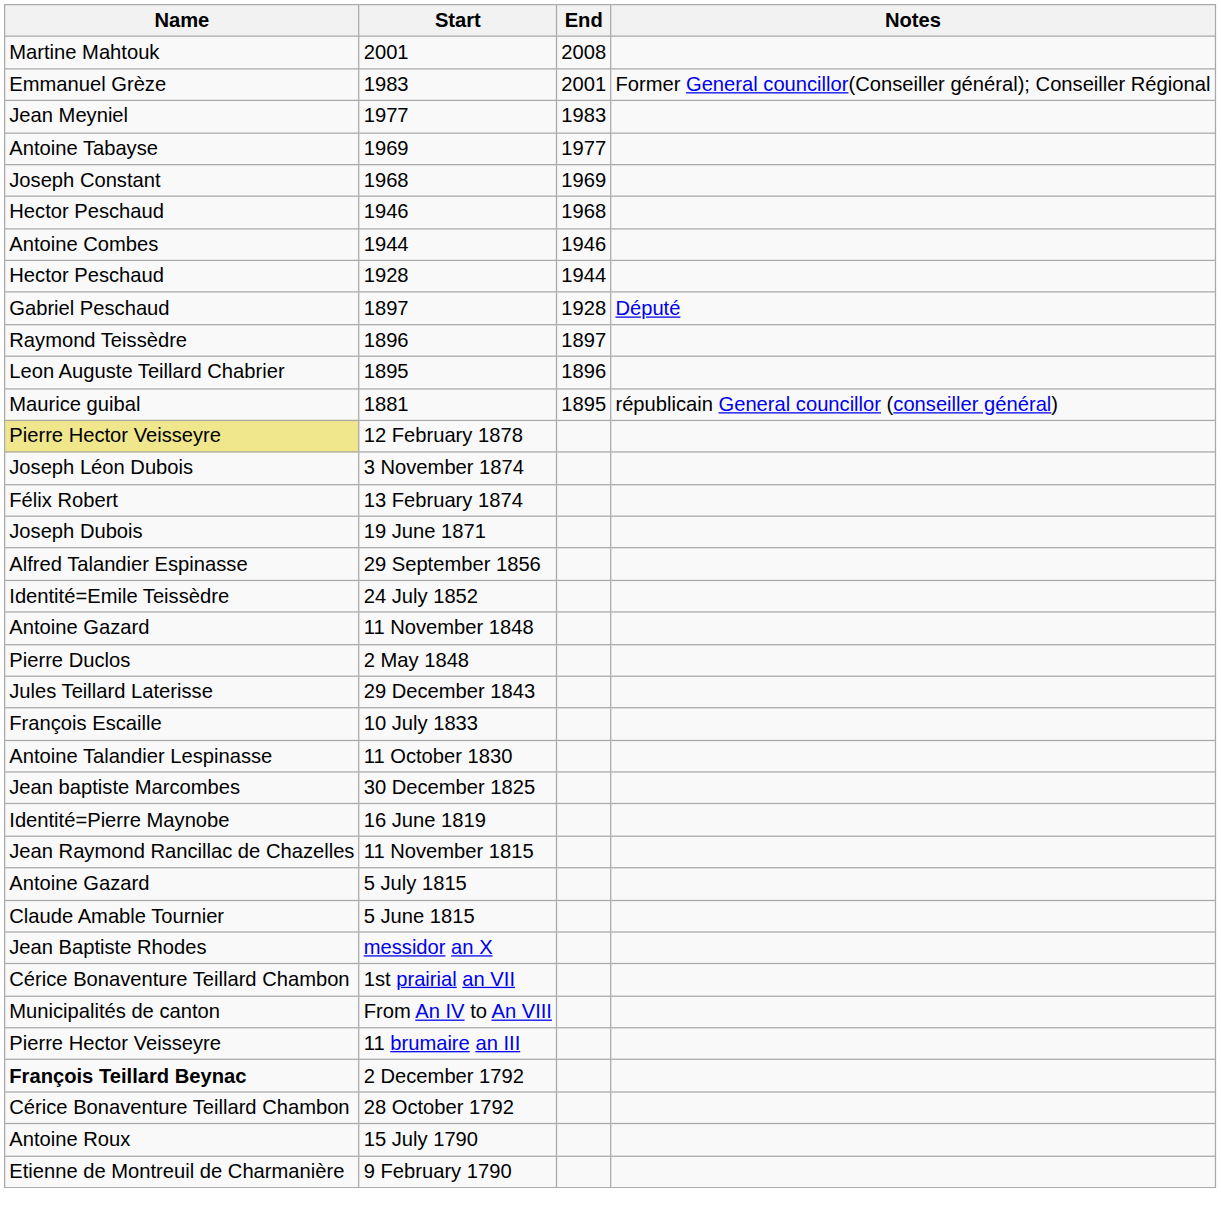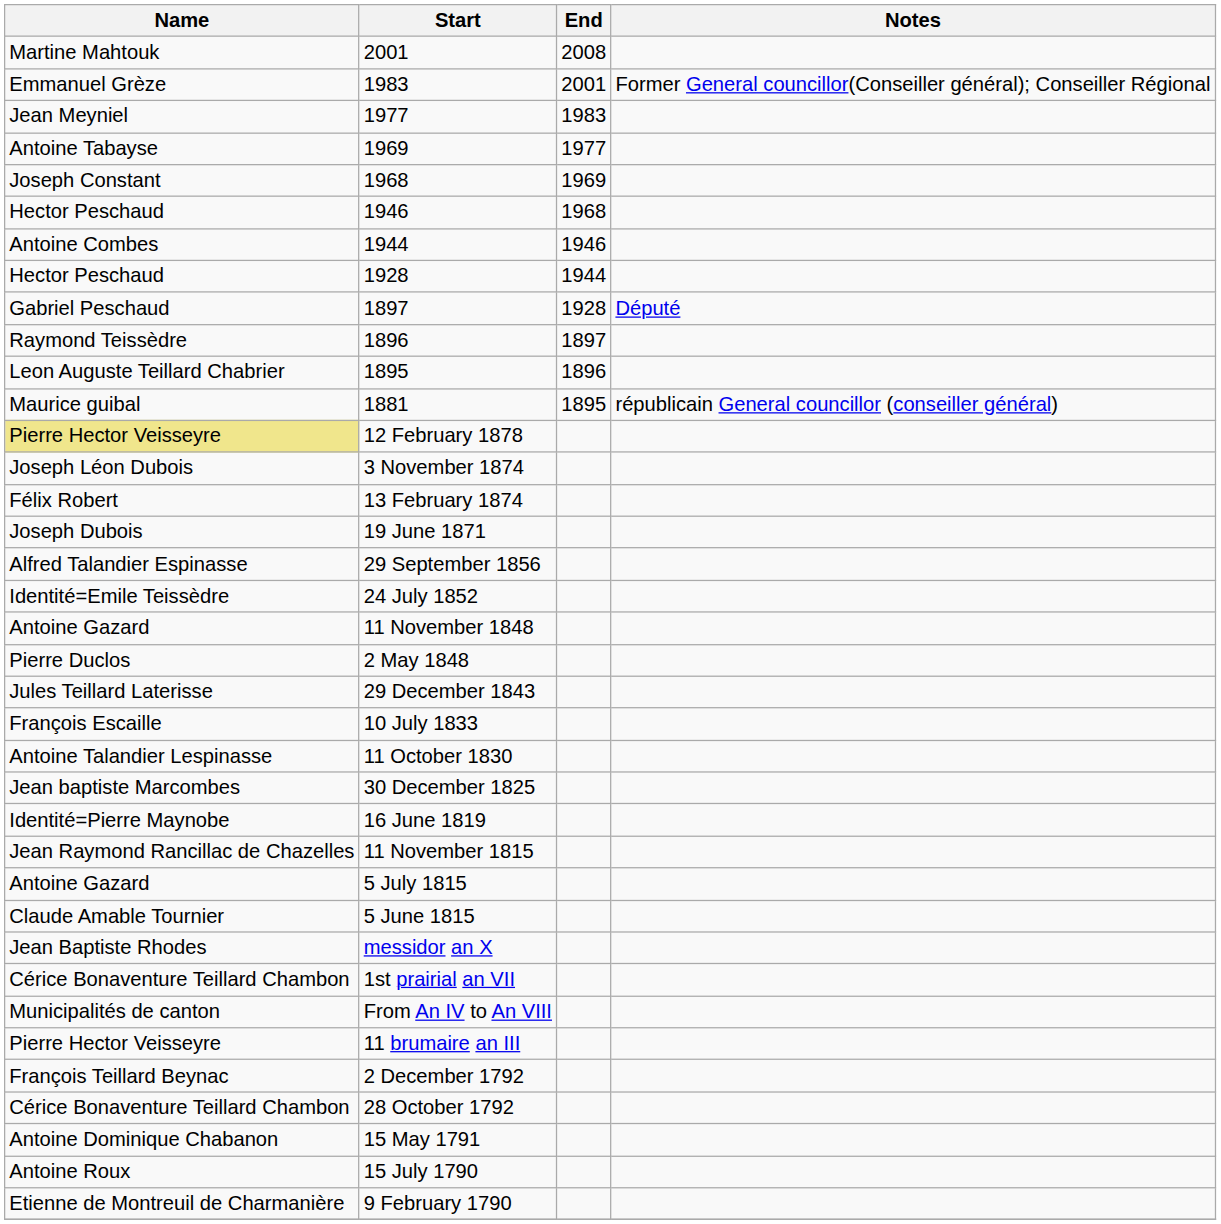 <table class="wikitable">
 <tr>
 <th>Name</th>
 <th>Start</th>
 <th>End</th>
 <th>Notes</th>
 </tr>
 <tr>
 <td>Martine Mahtouk</td>
 <td>2001</td>
 <td>2008</td>
 <td></td>
 </tr>
 <tr>
 <td>Emmanuel Grèze</td>
 <td>1983</td>
 <td>2001</td>
 <td>Former <a href='#'>General councillor</a>(Conseiller général); Conseiller Régional</td>
 </tr>
 <tr>
 <td>Jean Meyniel</td>
 <td>1977</td>
 <td>1983</td>
 <td></td>
 </tr>
 <tr>
 <td>Antoine Tabayse</td>
 <td>1969</td>
 <td>1977</td>
 <td></td>
 </tr>
 <tr>
 <td>Joseph Constant</td>
 <td>1968</td>
 <td>1969</td>
 <td></td>
 </tr>
 <tr>
 <td>Hector Peschaud</td>
 <td>1946</td>
 <td>1968</td>
 <td></td>
 </tr>
 <tr>
 <td>Antoine Combes</td>
 <td>1944</td>
 <td>1946</td>
 <td></td>
 </tr>
 <tr>
 <td>Hector Peschaud</td>
 <td>1928</td>
 <td>1944</td>
 <td></td>
 </tr>
 <tr>
 <td>Gabriel Peschaud</td>
 <td>1897</td>
 <td>1928</td>
 <td><a href='#'>Député</a></td>
 </tr>
 <tr>
 <td>Raymond Teissèdre</td>
 <td>1896</td>
 <td>1897</td>
 <td></td>
 </tr>
 <tr>
 <td>Leon Auguste Teillard Chabrier</td>
 <td>1895</td>
 <td>1896</td>
 <td></td>
 </tr>
 <tr>
 <td>Maurice guibal</td>
 <td>1881</td>
 <td>1895</td>
 <td>républicain   <a href='#'>General councillor</a> (<a href='#'>conseiller général</a>)</td>
 </tr>
 <tr>
 <td style="background: khaki;">Pierre Hector Veisseyre</td>
 <td>12 February 1878</td>
 <td></td>
 <td></td>
 </tr>
 <tr>
 <td>Joseph Léon Dubois</td>
 <td>3 November 1874</td>
 <td></td>
 <td></td>
 </tr>
 <tr>
 <td>Félix Robert</td>
 <td>13 February 1874</td>
 <td></td>
 <td></td>
 </tr>
 <tr>
 <td>Joseph Dubois</td>
 <td>19 June 1871</td>
 <td></td>
 <td></td>
 </tr>
 <tr>
 <td>Alfred Talandier Espinasse</td>
 <td>29 September 1856</td>
 <td></td>
 <td></td>
 </tr>
 <tr>
 <td>Identité=Emile Teissèdre</td>
 <td>24 July 1852</td>
 <td></td>
 <td></td>
 </tr>
 <tr>
 <td>Antoine Gazard</td>
 <td>11 November 1848</td>
 <td></td>
 <td></td>
 </tr>
 <tr>
 <td>Pierre Duclos</td>
 <td>2 May 1848</td>
 <td></td>
 <td></td>
 </tr>
 <tr>
 <td>Jules Teillard Laterisse</td>
 <td>29 December 1843</td>
 <td></td>
 <td></td>
 </tr>
 <tr>
 <td>François Escaille</td>
 <td>10 July 1833</td>
 <td></td>
 <td></td>
 </tr>
 <tr>
 <td>Antoine Talandier Lespinasse</td>
 <td>11 October 1830</td>
 <td></td>
 <td></td>
 </tr>
 <tr>
 <td>Jean baptiste Marcombes</td>
 <td>30 December 1825</td>
 <td></td>
 <td></td>
 </tr>
 <tr>
 <td>Identité=Pierre Maynobe</td>
 <td>16 June 1819</td>
 <td></td>
 <td></td>
 </tr>
 <tr>
 <td>Jean Raymond Rancillac de Chazelles</td>
 <td>11 November 1815</td>
 <td></td>
 <td></td>
 </tr>
 <tr>
 <td>Antoine Gazard</td>
 <td>5 July 1815</td>
 <td></td>
 <td></td>
 </tr>
 <tr>
 <td>Claude Amable Tournier</td>
 <td>5 June 1815</td>
 <td></td>
 <td></td>
 </tr>
 <tr>
 <td>Jean Baptiste Rhodes</td>
 <td><a href='#'>messidor</a> <a href='#'>an X</a></td>
 <td></td>
 <td></td>
 </tr>
 <tr>
 <td>Cérice Bonaventure Teillard Chambon</td>
 <td>1st <a href='#'>prairial</a> <a href='#'>an VII</a></td>
 <td></td>
 <td></td>
 </tr>
 <tr>
 <td>Municipalités de canton</td>
 <td>From <a href='#'>An IV</a> to <a href='#'>An VIII</a></td>
 <td></td>
 <td></td>
 </tr>
 <tr>
 <td>Pierre Hector Veisseyre</td>
 <td>11 <a href='#'>brumaire</a> <a href='#'>an III</a></td>
 <td></td>
 <td></td>
 </tr>
 <tr>
-<td><strong>François Teillard Beynac</strong></td>
+<td>François Teillard Beynac</td>
 <td>2 December 1792</td>
 <td></td>
 <td></td>
 </tr>
 <tr>
 <td>Cérice Bonaventure Teillard Chambon</td>
 <td>28 October 1792</td>
+<td></td>
+<td></td>
+</tr>
+<tr>
+<td>Antoine Dominique Chabanon</td>
+<td>15 May 1791</td>
 <td></td>
 <td></td>
 </tr>
 <tr>
 <td>Antoine Roux</td>
 <td>15 July 1790</td>
 <td></td>
 <td></td>
 </tr>
 <tr>
 <td>Etienne de Montreuil de Charmanière</td>
 <td>9 February 1790</td>
 <td></td>
 <td></td>
 </tr>
 <tr>
 </tr>
 </table>
